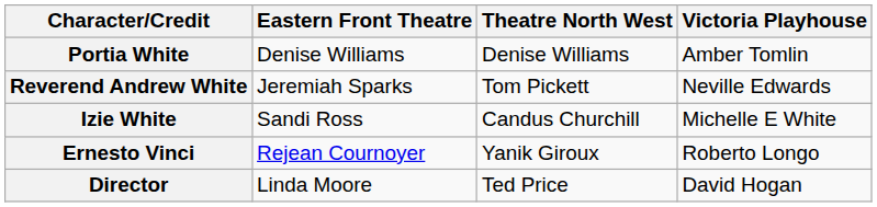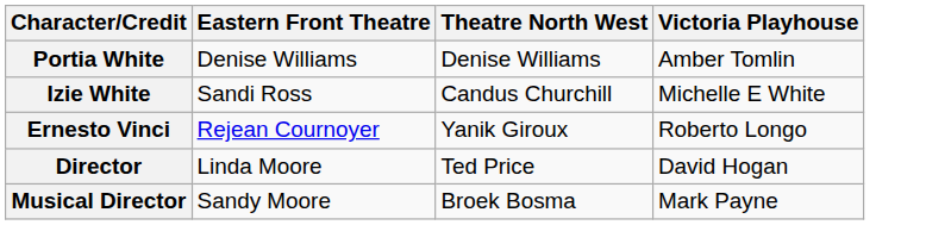 <table class="wikitable sortable plainrowheaders">
 <tr>
 <th scope="col">Character/Credit</th>
 <th scope="col">Eastern Front Theatre</th>
 <th scope="col">Theatre North West</th>
 <th scope="col">Victoria Playhouse</th>
 </tr>
 <tr>
 <th scope="row">Portia White</th>
 <td>Denise Williams</td>
 <td>Denise Williams</td>
 <td>Amber Tomlin</td>
-</tr>
-<tr>
-<th scope="row">Reverend Andrew White</th>
-<td>Jeremiah Sparks</td>
-<td>Tom Pickett</td>
-<td>Neville Edwards</td>
 </tr>
 <tr>
 <th scope="row">Izie White</th>
 <td>Sandi Ross</td>
 <td>Candus Churchill</td>
 <td>Michelle E White</td>
 </tr>
 <tr>
 <th scope="row">Ernesto Vinci</th>
 <td><a href='#'>Rejean Cournoyer</a></td>
 <td>Yanik Giroux</td>
 <td>Roberto Longo</td>
 </tr>
 <tr>
 <th scope="row">Director</th>
 <td>Linda Moore</td>
 <td>Ted Price</td>
 <td>David Hogan</td>
 </tr>
+<tr>
+<th scope="row">Musical Director</th>
+<td>Sandy Moore</td>
+<td>Broek Bosma</td>
+<td>Mark Payne</td>
+</tr>
 </table>
